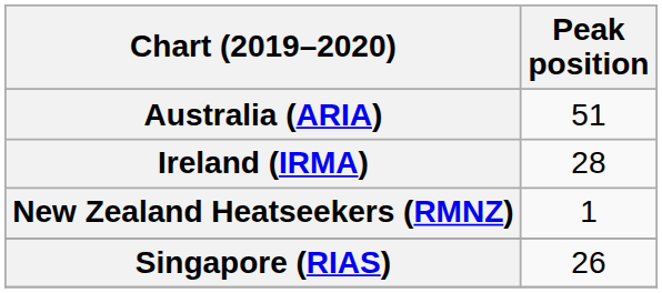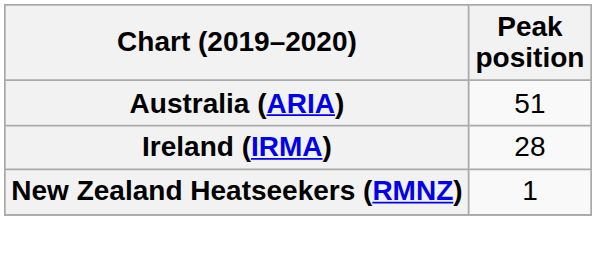 <table class="wikitable sortable plainrowheaders" style="text-align:center">
 <tr>
 <th>Chart (2019–2020)</th>
 <th>Peak<br>position</th>
 </tr>
 <tr>
 <th scope="row">Australia (<a href='#'>ARIA</a>)</th>
 <td>51</td>
 </tr>
 <tr>
 <th scope="row">Ireland (<a href='#'>IRMA</a>)</th>
 <td>28</td>
 </tr>
 <tr>
 <th scope="row">New Zealand Heatseekers (<a href='#'>RMNZ</a>)</th>
 <td>1</td>
 </tr>
 <tr>
 </tr>
 <tr>
 </tr>
 <tr>
-<th scope="row">Singapore (<a href='#'>RIAS</a>)</th>
-<td>26</td>
-</tr>
-<tr>
 </tr>
 <tr>
 </tr>
 <tr>
 </tr>
 <tr>
 </tr>
 </table>
